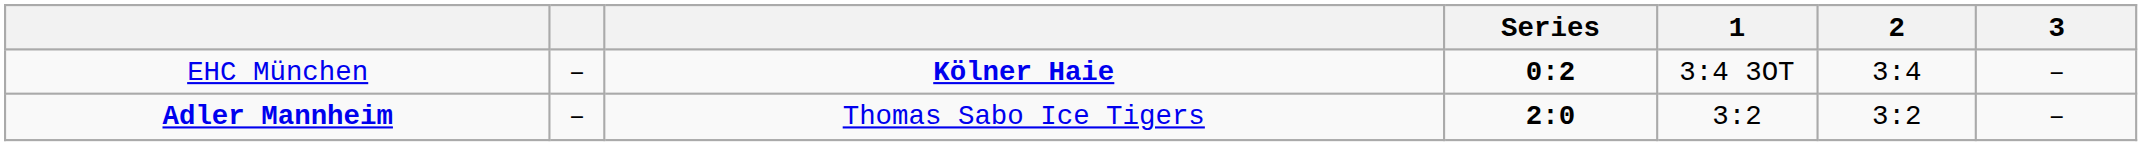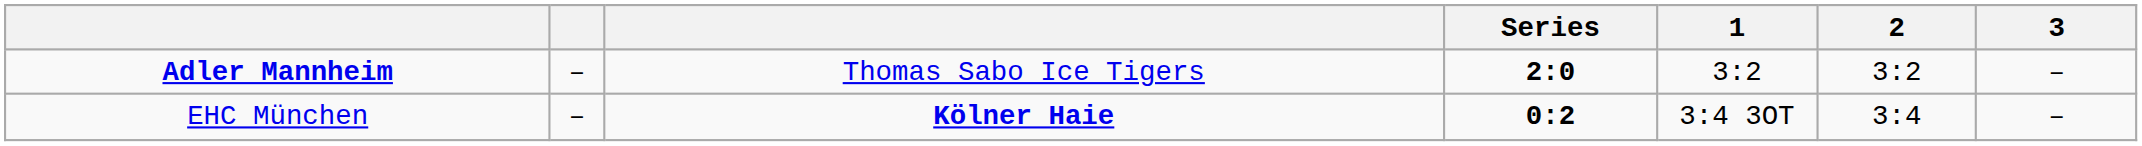 <table class="wikitable" width="80%">
 <tr style="background-color:#e0e0e0;">
 <th style="width:22,5%;"></th>
 <th style="width:2.5%;"></th>
 <th style="width:22,5%;"></th>
 <th style="width:10%;">Series</th>
 <th style="width:7.5%;">1</th>
 <th style="width:7.5%;">2</th>
 <th style="width:7.5%;">3</th>
 </tr>
 <tr align="center">
+<td><strong><a href='#'>Adler Mannheim</a></strong></td>
+<td>–</td>
+<td><a href='#'>Thomas Sabo Ice Tigers</a></td>
+<td><strong>2:0</strong></td>
+<td>3:2</td>
+<td>3:2</td>
+<td>–</td>
+</tr>
+<tr align="center">
 <td><a href='#'>EHC München</a></td>
 <td>–</td>
 <td><strong><a href='#'>Kölner Haie</a></strong></td>
 <td><strong>0:2</strong></td>
 <td>3:4 3OT</td>
 <td>3:4</td>
 <td>–</td>
 </tr>
-<tr align="center">
-<td><strong><a href='#'>Adler Mannheim</a></strong></td>
-<td>–</td>
-<td><a href='#'>Thomas Sabo Ice Tigers</a></td>
-<td><strong>2:0</strong></td>
-<td>3:2</td>
-<td>3:2</td>
-<td>–</td>
-</tr>
 </table>
